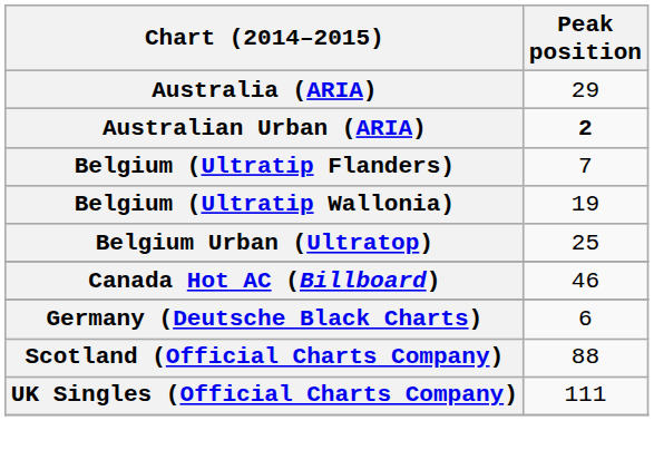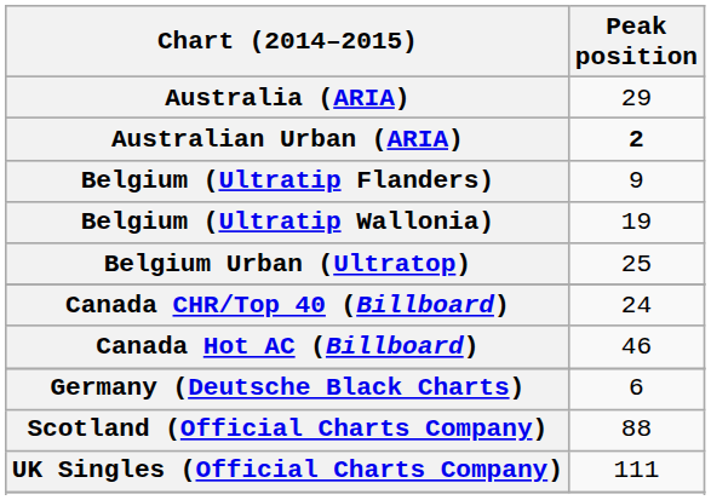 <table class="wikitable sortable plainrowheaders">
 <tr>
 <th scope="col">Chart (2014–2015)</th>
 <th scope="col">Peak<br>position</th>
 </tr>
 <tr>
 <th scope="row">Australia (<a href='#'>ARIA</a>)</th>
 <td style="text-align:center;">29</td>
 </tr>
 <tr>
 <th scope="row">Australian Urban (<a href='#'>ARIA</a>)</th>
 <td style="text-align:center;"><strong>2</strong></td>
 </tr>
 <tr>
 <th scope="row">Belgium (<a href='#'>Ultratip</a> Flanders)</th>
-<td style="text-align:center;">7</td>
+<td style="text-align:center;">9</td>
 </tr>
 <tr>
 <th scope="row">Belgium (<a href='#'>Ultratip</a> Wallonia)</th>
 <td style="text-align:center;">19</td>
 </tr>
 <tr>
 <th scope="row">Belgium Urban (<a href='#'>Ultratop</a>)</th>
 <td style="text-align:center;">25</td>
 </tr>
 <tr>
+</tr>
+<tr>
+<th scope="row">Canada <a href='#'>CHR/Top 40</a> (<em><a href='#'>Billboard</a></em>)</th>
+<td style="text-align:center;">24</td>
 </tr>
 <tr>
 <th scope="row">Canada <a href='#'>Hot AC</a> (<em><a href='#'>Billboard</a></em>)</th>
 <td style="text-align:center;">46</td>
 </tr>
 <tr>
 </tr>
 <tr>
 <th scope="row">Germany (<a href='#'>Deutsche Black Charts</a>)</th>
 <td style="text-align:center;">6</td>
 </tr>
 <tr>
 <th scope="row">Scotland (<a href='#'>Official Charts Company</a>)</th>
 <td style="text-align:center;">88</td>
 </tr>
 <tr>
 <th scope="row">UK Singles (<a href='#'>Official Charts Company</a>)</th>
 <td align="center">111</td>
 </tr>
 <tr>
 </tr>
 <tr>
 </tr>
 <tr>
 </tr>
 <tr>
 </tr>
 <tr>
 </tr>
 <tr>
 </tr>
 <tr>
 </tr>
 <tr>
 </tr>
 <tr>
 </tr>
 </table>
